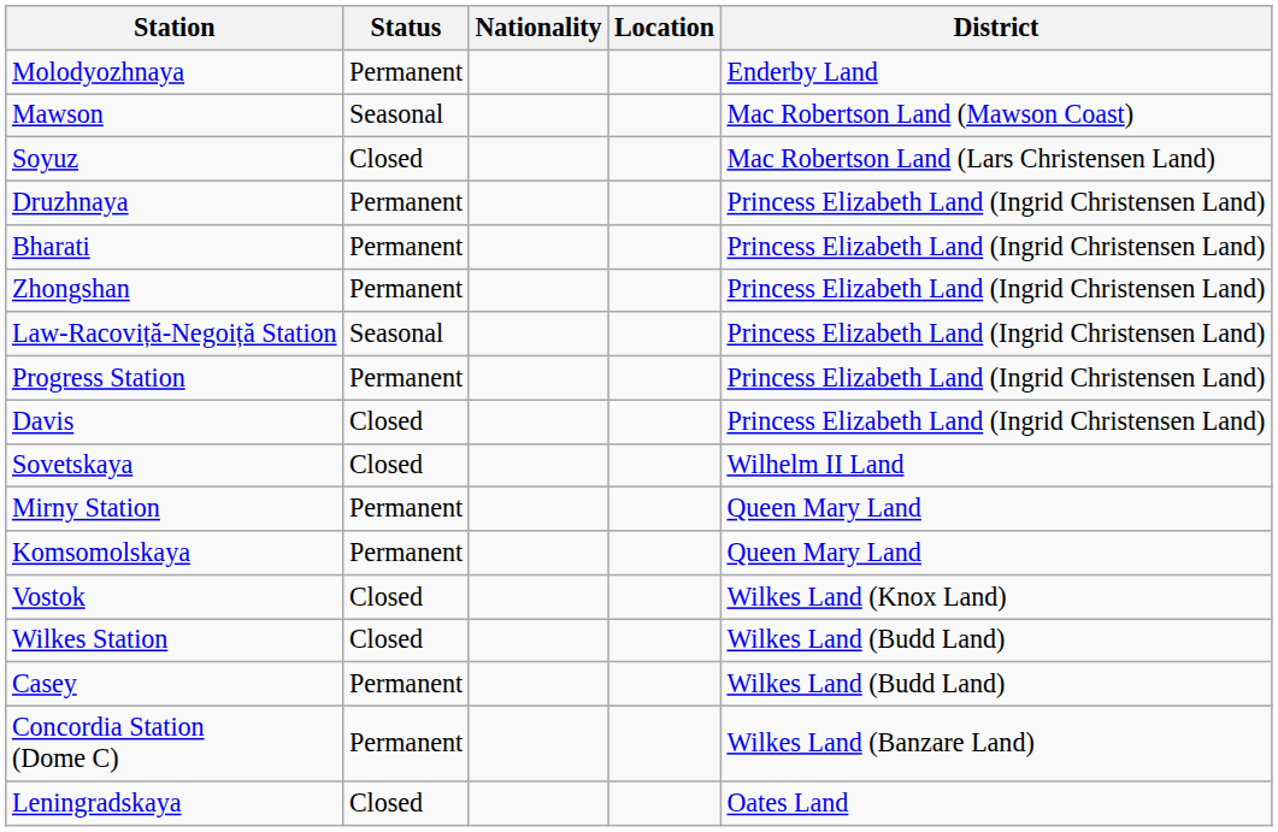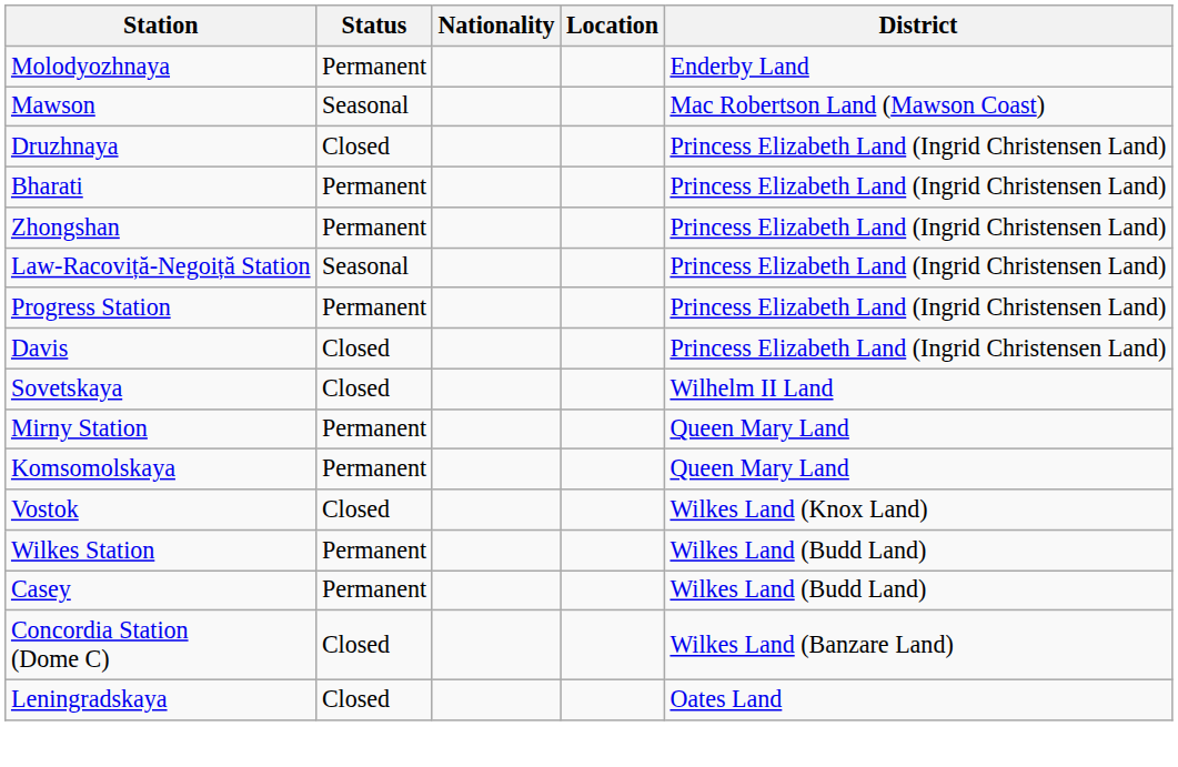 <table class="wikitable sortable" style="font-size:90%;">
 <tr>
 <th>Station</th>
 <th>Status</th>
 <th>Nationality</th>
 <th>Location</th>
 <th>District</th>
 </tr>
 <tr>
 <td><a href='#'>Molodyozhnaya</a></td>
 <td>Permanent</td>
 <td></td>
 <td></td>
 <td><a href='#'>Enderby Land</a></td>
 </tr>
 <tr>
 <td><a href='#'>Mawson</a></td>
 <td>Seasonal</td>
 <td></td>
 <td></td>
 <td><a href='#'>Mac Robertson Land</a> (<a href='#'>Mawson Coast</a>)</td>
 </tr>
 <tr>
-<td><a href='#'>Soyuz</a></td>
+<td><a href='#'>Druzhnaya</a></td>
 <td>Closed</td>
-<td></td>
-<td></td>
-<td><a href='#'>Mac Robertson Land</a> (Lars Christensen Land)</td>
-</tr>
-<tr>
-<td><a href='#'>Druzhnaya</a></td>
-<td>Permanent</td>
 <td></td>
 <td></td>
 <td><a href='#'>Princess Elizabeth Land</a> (Ingrid Christensen Land)</td>
 </tr>
 <tr>
 <td><a href='#'>Bharati</a></td>
 <td>Permanent</td>
 <td></td>
 <td></td>
 <td><a href='#'>Princess Elizabeth Land</a> (Ingrid Christensen Land)</td>
 </tr>
 <tr>
 <td><a href='#'>Zhongshan</a></td>
 <td>Permanent</td>
 <td></td>
 <td></td>
 <td><a href='#'>Princess Elizabeth Land</a> (Ingrid Christensen Land)</td>
 </tr>
 <tr>
 <td><a href='#'>Law-Racoviță-Negoiță Station</a></td>
 <td>Seasonal</td>
 <td></td>
 <td></td>
 <td><a href='#'>Princess Elizabeth Land</a> (Ingrid Christensen Land)</td>
 </tr>
 <tr>
 <td><a href='#'>Progress Station</a></td>
 <td>Permanent</td>
 <td></td>
 <td></td>
 <td><a href='#'>Princess Elizabeth Land</a> (Ingrid Christensen Land)</td>
 </tr>
 <tr>
 <td><a href='#'>Davis</a></td>
 <td>Closed</td>
 <td></td>
 <td></td>
 <td><a href='#'>Princess Elizabeth Land</a> (Ingrid Christensen Land)</td>
 </tr>
 <tr>
 <td><a href='#'>Sovetskaya</a></td>
 <td>Closed</td>
 <td></td>
 <td></td>
 <td><a href='#'>Wilhelm II Land</a></td>
 </tr>
 <tr>
 <td><a href='#'>Mirny Station</a></td>
 <td>Permanent</td>
 <td></td>
 <td></td>
 <td><a href='#'>Queen Mary Land</a></td>
 </tr>
 <tr>
 <td><a href='#'>Komsomolskaya</a></td>
 <td>Permanent</td>
 <td></td>
 <td></td>
 <td><a href='#'>Queen Mary Land</a></td>
 </tr>
 <tr>
 <td><a href='#'>Vostok</a></td>
 <td>Closed</td>
 <td></td>
 <td></td>
 <td><a href='#'>Wilkes Land</a> (Knox Land)</td>
 </tr>
 <tr>
 <td><a href='#'>Wilkes Station</a></td>
-<td>Closed</td>
+<td>Permanent</td>
 <td></td>
 <td></td>
 <td><a href='#'>Wilkes Land</a> (Budd Land)</td>
 </tr>
 <tr>
 <td><a href='#'>Casey</a></td>
 <td>Permanent</td>
 <td></td>
 <td></td>
 <td><a href='#'>Wilkes Land</a> (Budd Land)</td>
 </tr>
 <tr>
 <td><a href='#'>Concordia Station</a><br>(Dome C)</td>
-<td>Permanent</td>
+<td>Closed</td>
 <td><br></td>
 <td></td>
 <td><a href='#'>Wilkes Land</a> (Banzare Land)</td>
 </tr>
 <tr>
 <td><a href='#'>Leningradskaya</a></td>
 <td>Closed</td>
 <td></td>
 <td></td>
 <td><a href='#'>Oates Land</a></td>
 </tr>
 </table>
